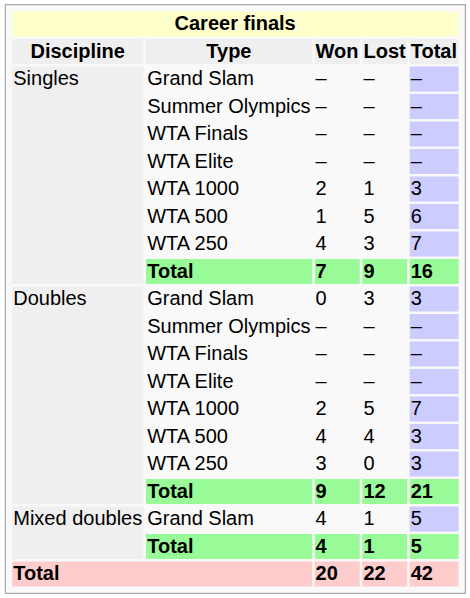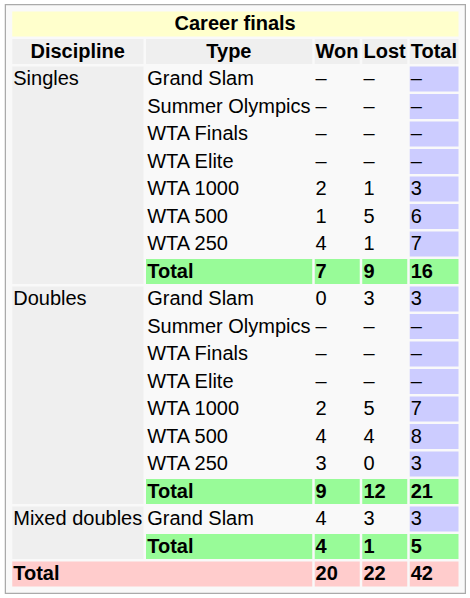 <table class="infobox vcard vevent nowrap">
 <tr bgcolor=ffffcc>
 <th colspan=5>Career finals</th>
 </tr>
 <tr style=background:#efefef>
 <th>Discipline</th>
 <th>Type</th>
 <th>Won</th>
 <th>Lost</th>
 <th>Total</th>
 </tr>
 <tr>
 <td rowspan="8" style="background:#efefef">Singles</td>
 <td>Grand Slam</td>
 <td>–</td>
 <td>–</td>
 <td bgcolor="CCCCFF">–</td>
 </tr>
 <tr>
 <td>Summer Olympics</td>
 <td>–</td>
 <td>–</td>
 <td bgcolor="CCCCFF">–</td>
 </tr>
 <tr>
 <td>WTA Finals</td>
 <td>–</td>
 <td>–</td>
 <td bgcolor="CCCCFF">–</td>
 </tr>
 <tr>
 <td>WTA Elite</td>
 <td>–</td>
 <td>–</td>
 <td bgcolor="CCCCFF">–</td>
 </tr>
 <tr>
 <td>WTA 1000</td>
 <td>2</td>
 <td>1</td>
 <td bgcolor="CCCCFF">3</td>
 </tr>
 <tr>
 <td>WTA 500</td>
 <td>1</td>
 <td>5</td>
 <td bgcolor="CCCCFF">6</td>
 </tr>
 <tr>
 <td>WTA 250</td>
 <td>4</td>
-<td>3</td>
+<td>1</td>
 <td bgcolor="CCCCFF">7</td>
 </tr>
 <tr bgcolor=98FB98  style=font-weight:bold>
 <td>Total</td>
 <td>7</td>
 <td>9</td>
 <td>16</td>
 </tr>
 <tr>
 <td rowspan="8" style="background:#efefef">Doubles</td>
 <td>Grand Slam</td>
 <td>0</td>
 <td>3</td>
 <td bgcolor=CCCCFF>3</td>
 </tr>
 <tr>
 <td>Summer Olympics</td>
 <td>–</td>
 <td>–</td>
 <td bgcolor="CCCCFF">–</td>
 </tr>
 <tr>
 <td>WTA Finals</td>
 <td>–</td>
 <td>–</td>
 <td bgcolor="CCCCFF">–</td>
 </tr>
 <tr>
 <td>WTA Elite</td>
 <td>–</td>
 <td>–</td>
 <td bgcolor="CCCCFF">–</td>
 </tr>
 <tr>
 <td>WTA 1000</td>
 <td>2</td>
 <td>5</td>
 <td bgcolor="CCCCFF">7</td>
 </tr>
 <tr>
 <td>WTA 500</td>
 <td>4</td>
 <td>4</td>
-<td bgcolor="CCCCFF">3</td>
+<td bgcolor="CCCCFF">8</td>
 </tr>
 <tr>
 <td>WTA 250</td>
 <td>3</td>
 <td>0</td>
 <td bgcolor="CCCCFF">3</td>
 </tr>
 <tr bgcolor=98FB98  style=font-weight:bold>
 <td>Total</td>
 <td>9</td>
 <td>12</td>
 <td>21</td>
 </tr>
 <tr>
 <td rowspan=2 style=background:#efefef>Mixed doubles</td>
 <td>Grand Slam</td>
 <td>4</td>
-<td>1</td>
-<td bgcolor=CCCCFF>5</td>
+<td>3</td>
+<td bgcolor=CCCCFF>3</td>
 </tr>
 <tr bgcolor=98FB98  style=font-weight:bold>
 <td>Total</td>
 <td>4</td>
 <td>1</td>
 <td>5</td>
 </tr>
 <tr bgcolor=FFCCCC style=font-weight:bold>
 <td colspan=2>Total</td>
 <td>20</td>
 <td>22</td>
 <td>42</td>
 </tr>
 </table>
